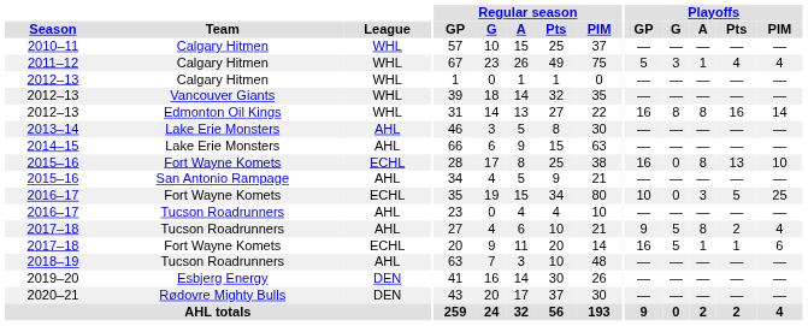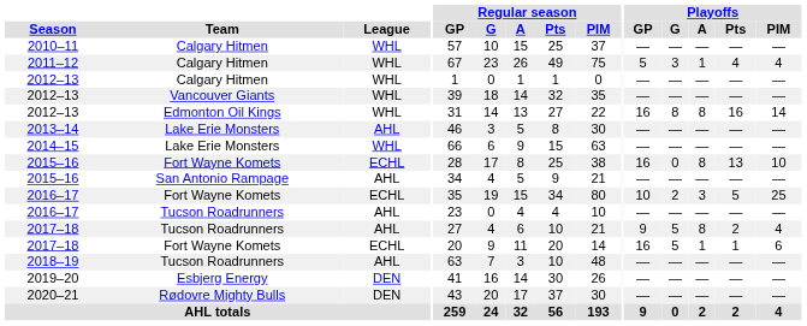 <table border="0" cellpadding="1" cellspacing="0" style="text-align:center; width:60em">
 <tr bgcolor="#e0e0e0">
 <th colspan="3" bgcolor="#ffffff"></th>
 <th rowspan="99" bgcolor="#ffffff"></th>
 <th colspan="5"><a href='#'>Regular season</a></th>
 <th rowspan="99" bgcolor="#ffffff"></th>
 <th colspan="5"><a href='#'>Playoffs</a></th>
 </tr>
 <tr bgcolor="#e0e0e0">
 <th><a href='#'>Season</a></th>
 <th>Team</th>
 <th>League</th>
 <th>GP</th>
 <th><a href='#'>G</a></th>
 <th><a href='#'>A</a></th>
 <th><a href='#'>Pts</a></th>
 <th><a href='#'>PIM</a></th>
 <th>GP</th>
 <th>G</th>
 <th>A</th>
 <th>Pts</th>
 <th>PIM</th>
 </tr>
 <tr>
 <td><a href='#'>2010–11</a></td>
 <td><a href='#'>Calgary Hitmen</a></td>
 <td><a href='#'>WHL</a></td>
 <td>57</td>
 <td>10</td>
 <td>15</td>
 <td>25</td>
 <td>37</td>
 <td>—</td>
 <td>—</td>
 <td>—</td>
 <td>—</td>
 <td>—</td>
 </tr>
 <tr bgcolor="#f0f0f0">
 <td><a href='#'>2011–12</a></td>
 <td>Calgary Hitmen</td>
 <td>WHL</td>
 <td>67</td>
 <td>23</td>
 <td>26</td>
 <td>49</td>
 <td>75</td>
 <td>5</td>
 <td>3</td>
 <td>1</td>
 <td>4</td>
 <td>4</td>
 </tr>
 <tr>
 <td><a href='#'>2012–13</a></td>
 <td>Calgary Hitmen</td>
 <td>WHL</td>
 <td>1</td>
 <td>0</td>
 <td>1</td>
 <td>1</td>
 <td>0</td>
 <td>—</td>
 <td>—</td>
 <td>—</td>
 <td>—</td>
 <td>—</td>
 </tr>
 <tr bgcolor="#f0f0f0">
 <td>2012–13</td>
 <td><a href='#'>Vancouver Giants</a></td>
 <td>WHL</td>
 <td>39</td>
 <td>18</td>
 <td>14</td>
 <td>32</td>
 <td>35</td>
 <td>—</td>
 <td>—</td>
 <td>—</td>
 <td>—</td>
 <td>—</td>
 </tr>
 <tr>
 <td>2012–13</td>
 <td><a href='#'>Edmonton Oil Kings</a></td>
 <td>WHL</td>
 <td>31</td>
 <td>14</td>
 <td>13</td>
 <td>27</td>
 <td>22</td>
 <td>16</td>
 <td>8</td>
 <td>8</td>
 <td>16</td>
 <td>14</td>
 </tr>
 <tr bgcolor="#f0f0f0">
 <td><a href='#'>2013–14</a></td>
 <td><a href='#'>Lake Erie Monsters</a></td>
 <td><a href='#'>AHL</a></td>
 <td>46</td>
 <td>3</td>
 <td>5</td>
 <td>8</td>
 <td>30</td>
 <td>—</td>
 <td>—</td>
 <td>—</td>
 <td>—</td>
 <td>—</td>
 </tr>
 <tr>
 <td><a href='#'>2014–15</a></td>
 <td>Lake Erie Monsters</td>
-<td>AHL</td>
+<td><a href='#'>WHL</a></td>
 <td>66</td>
 <td>6</td>
 <td>9</td>
 <td>15</td>
 <td>63</td>
 <td>—</td>
 <td>—</td>
 <td>—</td>
 <td>—</td>
 <td>—</td>
 </tr>
 <tr bgcolor="#f0f0f0">
 <td><a href='#'>2015–16</a></td>
 <td><a href='#'>Fort Wayne Komets</a></td>
 <td><a href='#'>ECHL</a></td>
 <td>28</td>
 <td>17</td>
 <td>8</td>
 <td>25</td>
 <td>38</td>
 <td>16</td>
 <td>0</td>
 <td>8</td>
 <td>13</td>
 <td>10</td>
 </tr>
 <tr>
 <td><a href='#'>2015–16</a></td>
 <td><a href='#'>San Antonio Rampage</a></td>
 <td>AHL</td>
 <td>34</td>
 <td>4</td>
 <td>5</td>
 <td>9</td>
 <td>21</td>
 <td>—</td>
 <td>—</td>
 <td>—</td>
 <td>—</td>
 <td>—</td>
 </tr>
 <tr bgcolor="#f0f0f0">
 <td><a href='#'>2016–17</a></td>
 <td>Fort Wayne Komets</td>
 <td>ECHL</td>
 <td>35</td>
 <td>19</td>
 <td>15</td>
 <td>34</td>
 <td>80</td>
 <td>10</td>
-<td>0</td>
+<td>2</td>
 <td>3</td>
 <td>5</td>
 <td>25</td>
 </tr>
 <tr>
 <td><a href='#'>2016–17</a></td>
 <td><a href='#'>Tucson Roadrunners</a></td>
 <td>AHL</td>
 <td>23</td>
 <td>0</td>
 <td>4</td>
 <td>4</td>
 <td>10</td>
 <td>—</td>
 <td>—</td>
 <td>—</td>
 <td>—</td>
 <td>—</td>
 </tr>
 <tr bgcolor="#f0f0f0">
 <td><a href='#'>2017–18</a></td>
 <td>Tucson Roadrunners</td>
 <td>AHL</td>
 <td>27</td>
 <td>4</td>
 <td>6</td>
 <td>10</td>
 <td>21</td>
 <td>9</td>
 <td>5</td>
 <td>8</td>
 <td>2</td>
 <td>4</td>
 </tr>
 <tr>
 <td><a href='#'>2017–18</a></td>
 <td>Fort Wayne Komets</td>
 <td>ECHL</td>
 <td>20</td>
 <td>9</td>
 <td>11</td>
 <td>20</td>
 <td>14</td>
 <td>16</td>
 <td>5</td>
 <td>1</td>
 <td>1</td>
 <td>6</td>
 </tr>
 <tr bgcolor="#f0f0f0">
 <td><a href='#'>2018–19</a></td>
 <td>Tucson Roadrunners</td>
 <td>AHL</td>
 <td>63</td>
 <td>7</td>
 <td>3</td>
 <td>10</td>
 <td>48</td>
 <td>—</td>
 <td>—</td>
 <td>—</td>
 <td>—</td>
 <td>—</td>
 </tr>
 <tr>
 <td>2019–20</td>
 <td><a href='#'>Esbjerg Energy</a></td>
 <td><a href='#'>DEN</a></td>
 <td>41</td>
 <td>16</td>
 <td>14</td>
 <td>30</td>
 <td>26</td>
 <td>—</td>
 <td>—</td>
 <td>—</td>
 <td>—</td>
 <td>—</td>
 </tr>
 <tr bgcolor="#f0f0f0">
 <td>2020–21</td>
 <td><a href='#'>Rødovre Mighty Bulls</a></td>
 <td>DEN</td>
 <td>43</td>
 <td>20</td>
 <td>17</td>
 <td>37</td>
 <td>30</td>
 <td>—</td>
 <td>—</td>
 <td>—</td>
 <td>—</td>
 <td>—</td>
 </tr>
 <tr bgcolor="#e0e0e0">
 <th colspan="3">AHL totals</th>
 <th>259</th>
 <th>24</th>
 <th>32</th>
 <th>56</th>
 <th>193</th>
 <th>9</th>
 <th>0</th>
 <th>2</th>
 <th>2</th>
 <th>4</th>
 </tr>
 </table>
